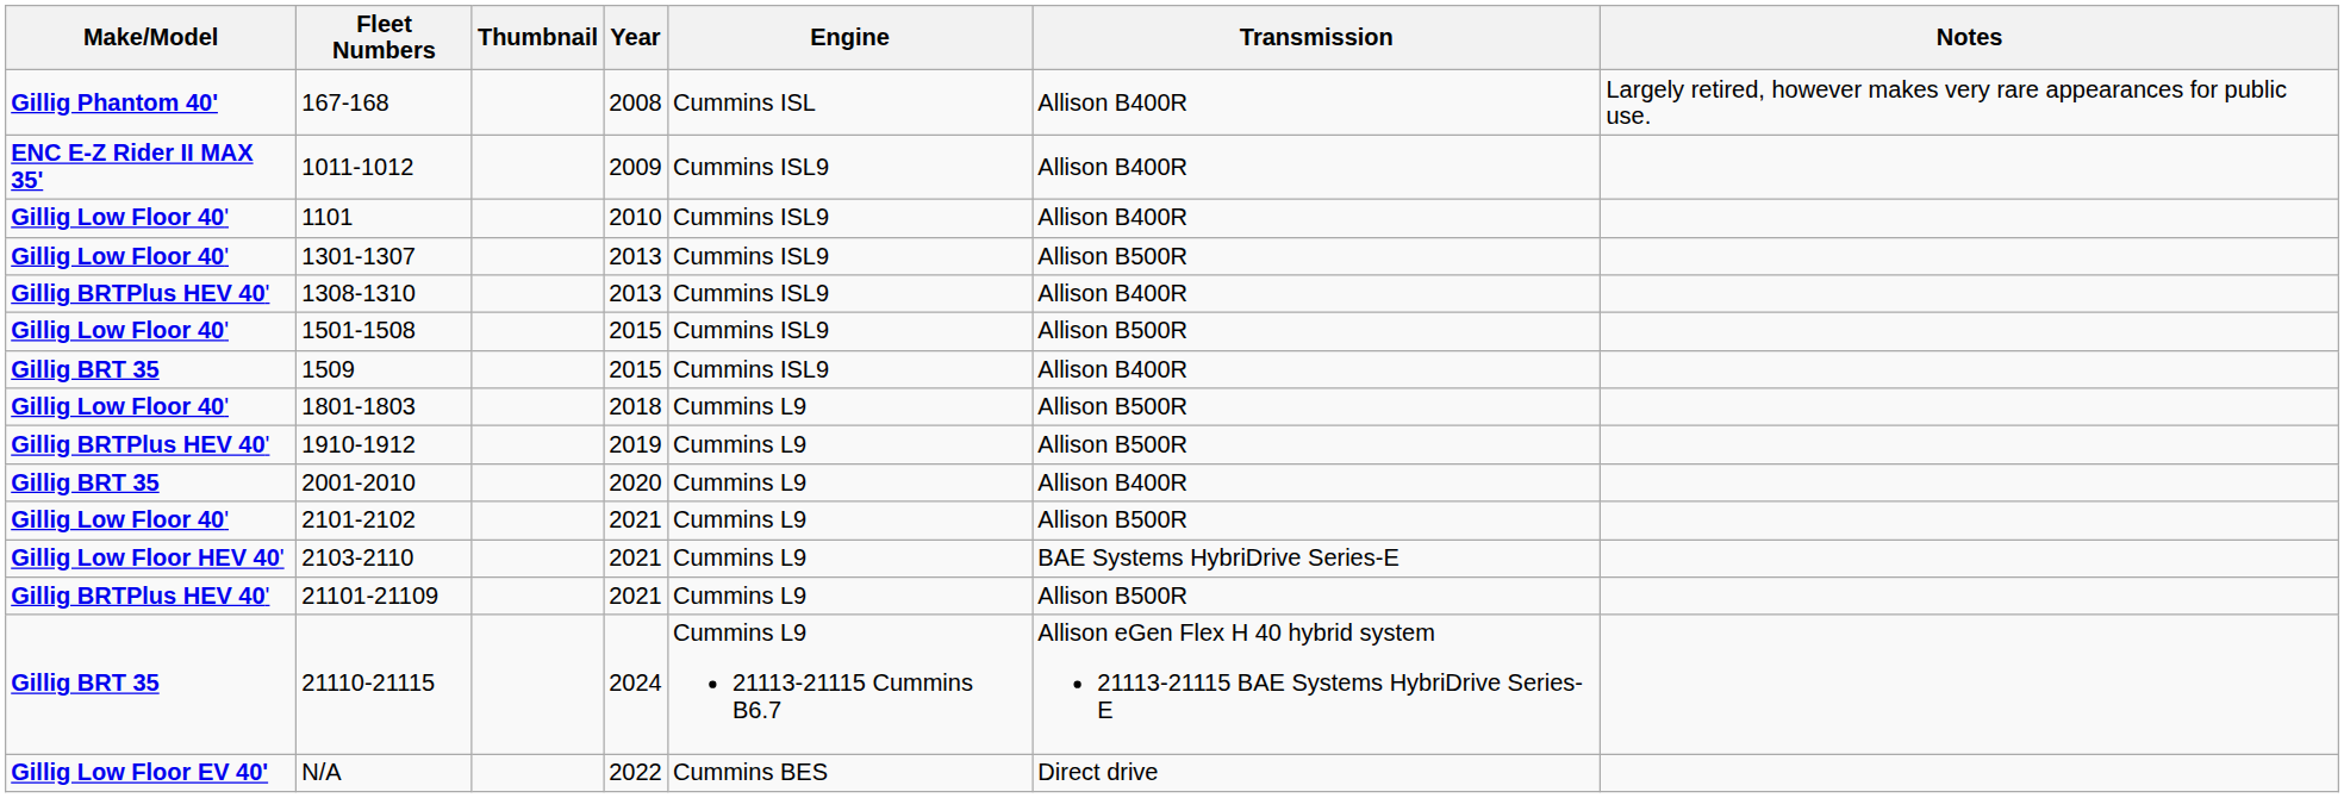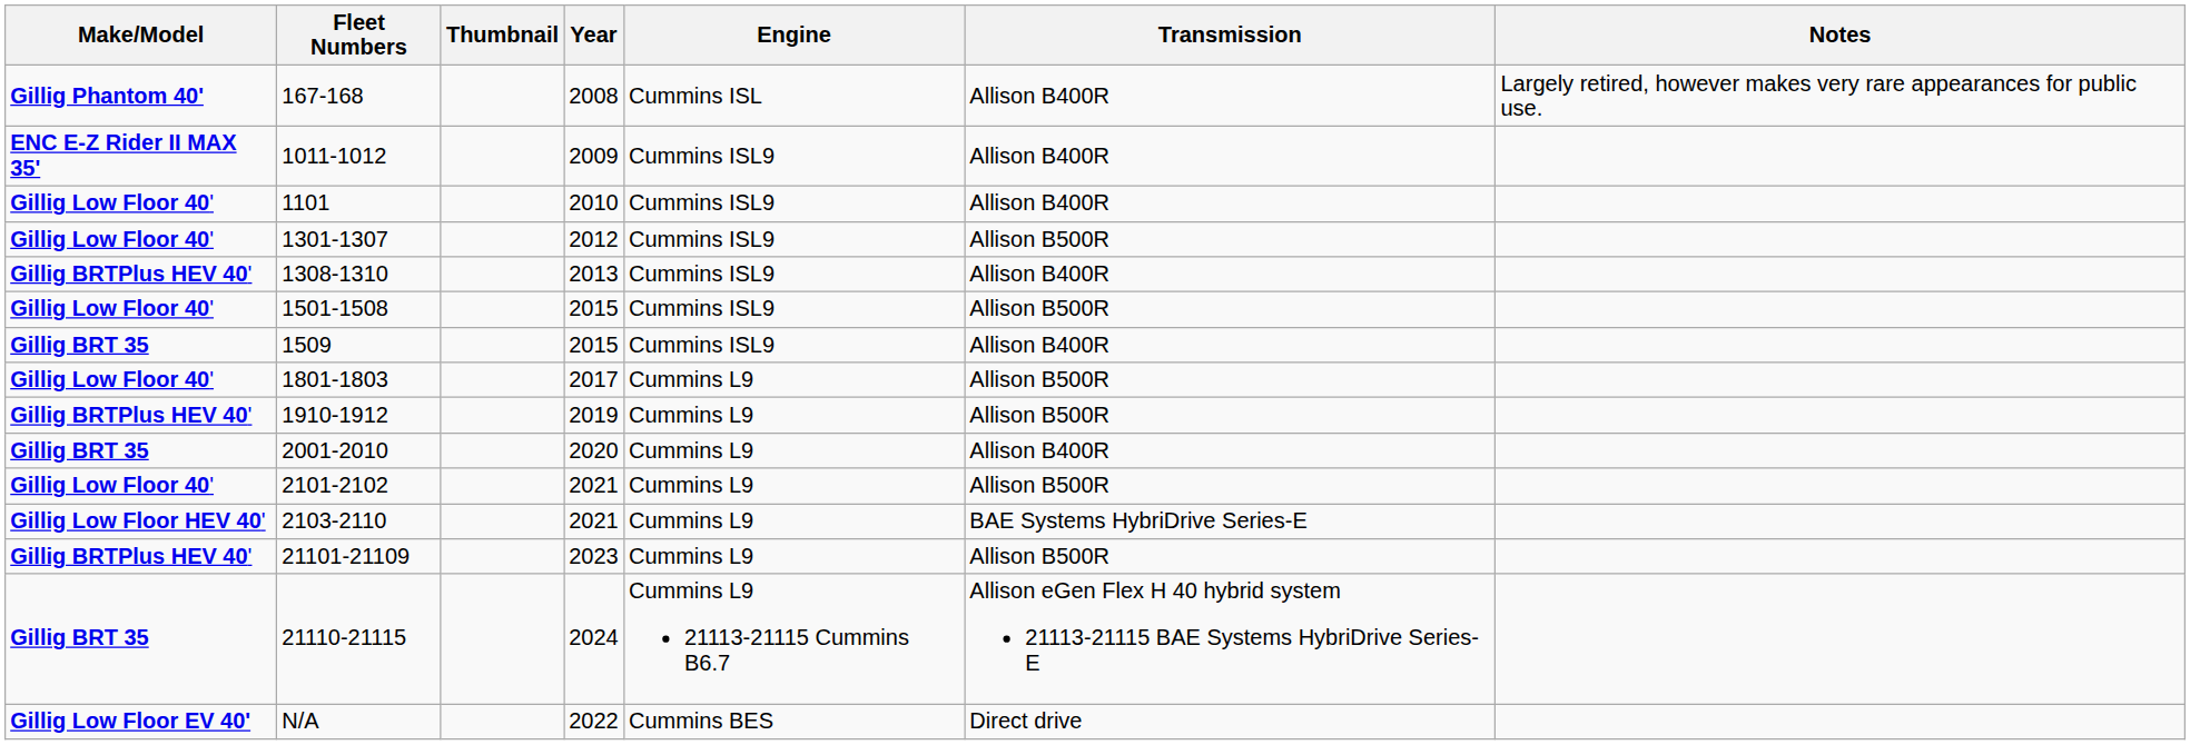 <table class="wikitable">
 <tr>
 <th>Make/Model</th>
 <th>Fleet Numbers</th>
 <th>Thumbnail</th>
 <th>Year</th>
 <th>Engine</th>
 <th>Transmission</th>
 <th>Notes</th>
 </tr>
 <tr>
 <td><strong><a href='#'>Gillig Phantom 40'</a></strong></td>
 <td>167-168</td>
 <td></td>
 <td>2008</td>
 <td>Cummins ISL</td>
 <td>Allison B400R</td>
 <td>Largely retired, however makes very rare appearances for public use.</td>
 </tr>
 <tr>
 <td><strong><a href='#'>ENC E-Z Rider II MAX 35'</a></strong></td>
 <td>1011-1012</td>
 <td></td>
 <td>2009</td>
 <td>Cummins ISL9</td>
 <td>Allison B400R</td>
 <td></td>
 </tr>
 <tr>
 <td><a href='#'><strong>Gillig Low Floor 40</strong>'</a></td>
 <td>1101</td>
 <td></td>
 <td>2010</td>
 <td>Cummins ISL9</td>
 <td>Allison B400R</td>
 <td></td>
 </tr>
 <tr>
 <td><a href='#'><strong>Gillig Low Floor 40</strong>'</a></td>
 <td>1301-1307</td>
 <td></td>
-<td>2013</td>
+<td>2012</td>
 <td>Cummins ISL9</td>
 <td>Allison B500R</td>
 <td></td>
 </tr>
 <tr>
 <td><a href='#'><strong>Gillig BRTPlus HEV 40</strong>'</a></td>
 <td>1308-1310</td>
 <td></td>
 <td>2013</td>
 <td>Cummins ISL9</td>
 <td>Allison B400R</td>
 <td></td>
 </tr>
 <tr>
 <td><a href='#'><strong>Gillig Low Floor 40</strong>'</a></td>
 <td>1501-1508</td>
 <td></td>
 <td>2015</td>
 <td>Cummins ISL9</td>
 <td>Allison B500R</td>
 <td></td>
 </tr>
 <tr>
 <td><a href='#'><strong>Gillig BRT 35</strong></a></td>
 <td>1509</td>
 <td></td>
 <td>2015</td>
 <td>Cummins ISL9</td>
 <td>Allison B400R</td>
 <td></td>
 </tr>
 <tr>
 <td><a href='#'><strong>Gillig Low Floor 40</strong>'</a></td>
 <td>1801-1803</td>
 <td></td>
-<td>2018</td>
+<td>2017</td>
 <td>Cummins L9</td>
 <td>Allison B500R</td>
 <td></td>
 </tr>
 <tr>
 <td><a href='#'><strong>Gillig BRTPlus HEV 40</strong>'</a></td>
 <td>1910-1912</td>
 <td></td>
 <td>2019</td>
 <td>Cummins L9</td>
 <td>Allison B500R</td>
 <td></td>
 </tr>
 <tr>
 <td><a href='#'><strong>Gillig BRT 35</strong></a></td>
 <td>2001-2010</td>
 <td></td>
 <td>2020</td>
 <td>Cummins L9</td>
 <td>Allison B400R</td>
 <td></td>
 </tr>
 <tr>
 <td><a href='#'><strong>Gillig Low Floor 40</strong>'</a></td>
 <td>2101-2102</td>
 <td></td>
 <td>2021</td>
 <td>Cummins L9</td>
 <td>Allison B500R</td>
 <td></td>
 </tr>
 <tr>
 <td><a href='#'><strong>Gillig Low Floor HEV 40</strong>'</a></td>
 <td>2103-2110</td>
 <td></td>
 <td>2021</td>
 <td>Cummins L9</td>
 <td>BAE Systems HybriDrive Series-E</td>
 <td></td>
 </tr>
 <tr>
 <td><a href='#'><strong>Gillig BRTPlus HEV 40</strong>'</a></td>
 <td>21101-21109</td>
 <td></td>
-<td>2021</td>
+<td>2023</td>
 <td>Cummins L9</td>
 <td>Allison B500R</td>
 <td></td>
 </tr>
 <tr>
 <td><a href='#'><strong>Gillig BRT 35</strong></a></td>
 <td>21110-21115</td>
 <td></td>
 <td>2024</td>
 <td>Cummins L9<br><ul><li>21113-21115 Cummins B6.7</li></ul></td>
 <td>Allison eGen Flex H 40 hybrid system<br><ul><li>21113-21115 BAE Systems HybriDrive Series-E</li></ul></td>
 <td></td>
 </tr>
 <tr>
 <td><strong><a href='#'>Gillig Low Floor EV 40'</a></strong></td>
 <td>N/A</td>
 <td></td>
 <td>2022</td>
 <td>Cummins BES</td>
 <td>Direct drive</td>
 <td></td>
 </tr>
 </table>
